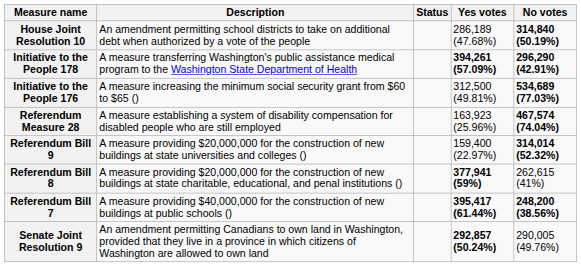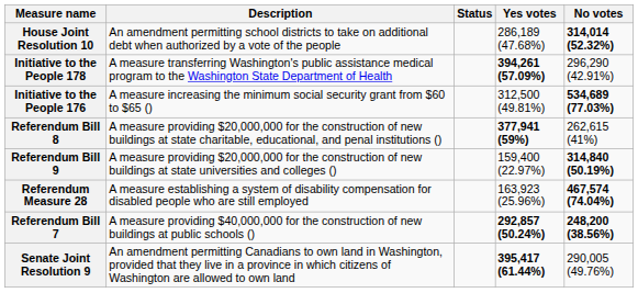 <table class="wikitable sortable plainrowheaders">
 <tr>
 <th scope=col>Measure name</th>
 <th scope=col class=unsortable>Description</th>
 <th scope=col>Status</th>
 <th scope=col>Yes votes</th>
 <th scope=col>No votes</th>
 </tr>
 <tr>
 <th scope=row>House Joint Resolution 10</th>
 <td>An amendment permitting school districts to take on additional debt when authorized by a vote of the people</td>
 <td></td>
 <td>286,189 (47.68%)</td>
-<td><strong>314,840 (50.19%)</strong></td>
+<td><strong>314,014 (52.32%)</strong></td>
 </tr>
 <tr>
 <th scope=row>Initiative to the People 178</th>
 <td>A measure transferring Washington's public assistance medical program to the <a href='#'>Washington State Department of Health</a></td>
 <td></td>
 <td><strong>394,261 (57.09%)</strong></td>
-<td><strong>296,290 (42.91%)</strong></td>
+<td>296,290 (42.91%)</td>
 </tr>
 <tr>
 <th scope=row>Initiative to the People 176</th>
 <td>A measure increasing the minimum social security grant from $60 to $65 ()</td>
 <td></td>
 <td>312,500 (49.81%)</td>
 <td><strong>534,689 (77.03%)</strong></td>
 </tr>
 <tr>
+<th scope=row>Referendum Bill 8</th>
+<td>A measure providing $20,000,000 for the construction of new buildings at state charitable, educational, and penal institutions ()</td>
+<td></td>
+<td><strong>377,941 (59%)</strong></td>
+<td>262,615 (41%)</td>
+</tr>
+<tr>
+<th scope=row>Referendum Bill 9</th>
+<td>A measure providing $20,000,000 for the construction of new buildings at state universities and colleges ()</td>
+<td></td>
+<td>159,400 (22.97%)</td>
+<td><strong>314,840 (50.19%)</strong></td>
+</tr>
+<tr>
 <th scope=row>Referendum Measure 28</th>
 <td>A measure establishing a system of disability compensation for disabled people who are still employed</td>
 <td></td>
 <td>163,923 (25.96%)</td>
 <td><strong>467,574 (74.04%)</strong></td>
 </tr>
 <tr>
-<th scope=row>Referendum Bill 9</th>
-<td>A measure providing $20,000,000 for the construction of new buildings at state universities and colleges ()</td>
-<td></td>
-<td>159,400 (22.97%)</td>
-<td><strong>314,014 (52.32%)</strong></td>
-</tr>
-<tr>
-<th scope=row>Referendum Bill 8</th>
-<td>A measure providing $20,000,000 for the construction of new buildings at state charitable, educational, and penal institutions ()</td>
-<td></td>
-<td><strong>377,941 (59%)</strong></td>
-<td>262,615 (41%)</td>
-</tr>
-<tr>
 <th scope=row>Referendum Bill 7</th>
 <td>A measure providing $40,000,000 for the construction of new buildings at public schools ()</td>
 <td></td>
-<td><strong>395,417 (61.44%)</strong></td>
+<td><strong>292,857 (50.24%)</strong></td>
 <td><strong>248,200 (38.56%)</strong></td>
 </tr>
 <tr>
 <th scope=row>Senate Joint Resolution 9</th>
 <td>An amendment permitting Canadians to own land in Washington, provided that they live in a province in which citizens of Washington are allowed to own land</td>
 <td></td>
-<td><strong>292,857 (50.24%)</strong></td>
+<td><strong>395,417 (61.44%)</strong></td>
 <td>290,005 (49.76%)</td>
 </tr>
 </table>
